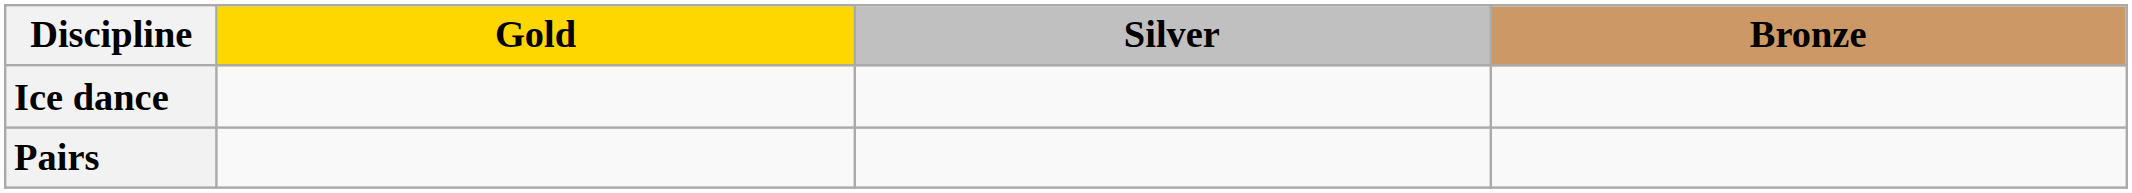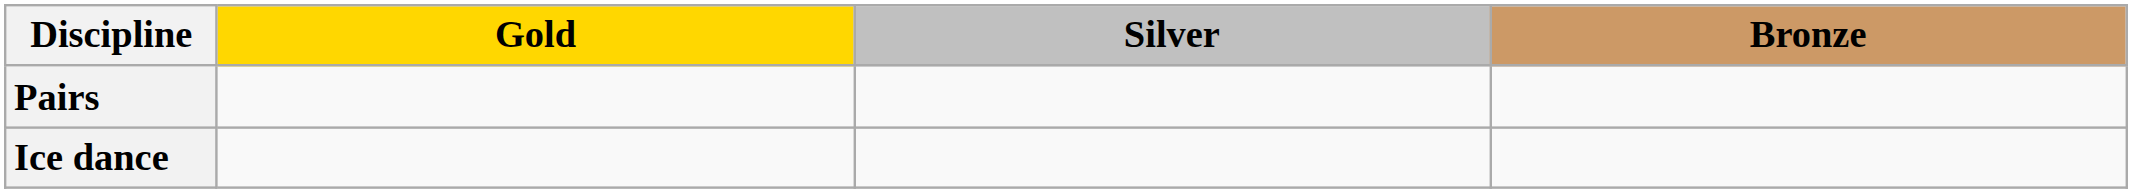 <table class="wikitable unsortable" style="text-align:left; width:70%">
 <tr>
 <th scope="col">Discipline</th>
 <td scope="col" style="text-align:center; width:30%; background:gold"><strong>Gold</strong></td>
 <td scope="col" style="text-align:center; width:30%; background:silver"><strong>Silver</strong></td>
 <td scope="col" style="text-align:center; width:30%; background:#c96"><strong>Bronze</strong></td>
 </tr>
 <tr>
+<th scope="row" style="text-align:left">Pairs</th>
+<td></td>
+<td></td>
+<td></td>
+</tr>
+<tr>
 <th scope="row" style="text-align:left">Ice dance</th>
 <td></td>
 <td></td>
 <td></td>
 </tr>
-<tr>
-<th scope="row" style="text-align:left">Pairs</th>
-<td></td>
-<td></td>
-<td></td>
-</tr>
 </table>
